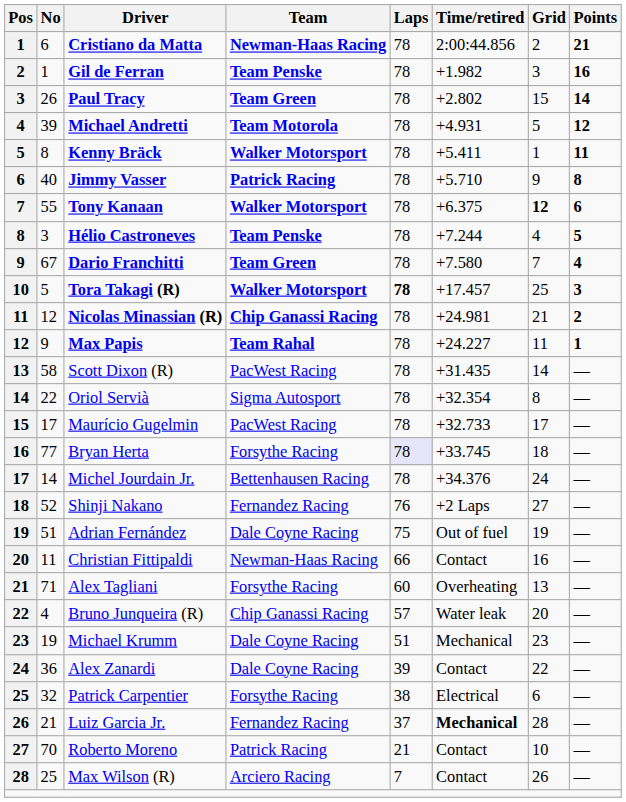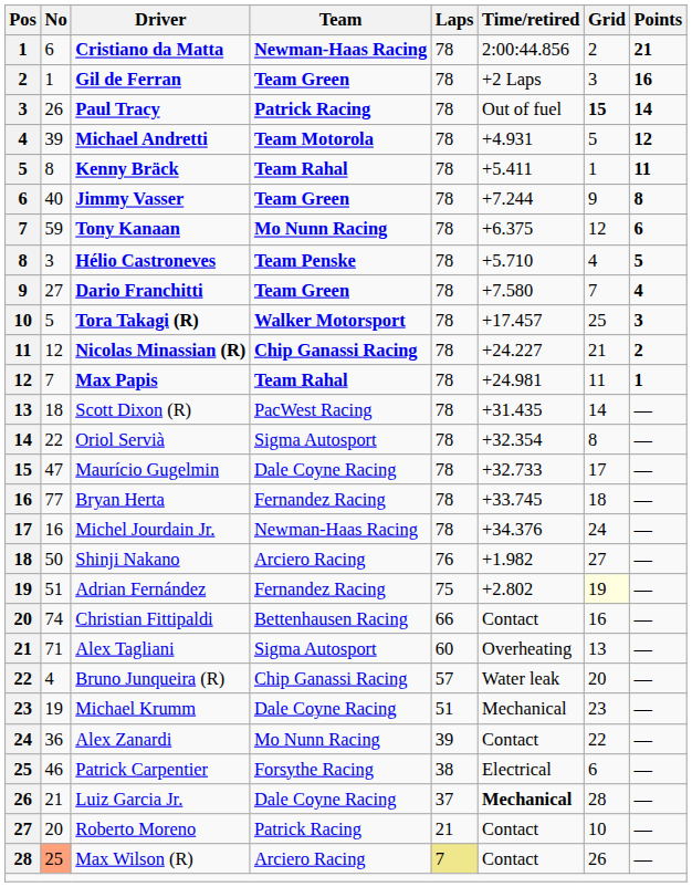 <table class="wikitable" style="font-size:95%;">
 <tr>
 <th>Pos</th>
 <th>No</th>
 <th>Driver</th>
 <th>Team</th>
 <th>Laps</th>
 <th>Time/retired</th>
 <th>Grid</th>
 <th>Points</th>
 </tr>
 <tr>
 <th>1</th>
 <td>6</td>
 <td><strong> <a href='#'>Cristiano da Matta</a></strong></td>
 <td><strong><a href='#'>Newman-Haas Racing</a></strong></td>
 <td>78</td>
 <td>2:00:44.856</td>
 <td>2</td>
 <td><strong>21</strong></td>
 </tr>
 <tr>
 <th>2</th>
 <td>1</td>
 <td><strong> <a href='#'>Gil de Ferran</a></strong></td>
-<td><strong><a href='#'>Team Penske</a></strong></td>
+<td><strong><a href='#'>Team Green</a></strong></td>
 <td>78</td>
-<td>+1.982</td>
+<td>+2 Laps</td>
 <td>3</td>
 <td><strong>16</strong></td>
 </tr>
 <tr>
 <th>3</th>
 <td>26</td>
 <td><strong> <a href='#'>Paul Tracy</a></strong></td>
-<td><strong><a href='#'>Team Green</a></strong></td>
+<td><strong><a href='#'>Patrick Racing</a></strong></td>
 <td>78</td>
-<td>+2.802</td>
-<td>15</td>
+<td>Out of fuel</td>
+<td><strong>15</strong></td>
 <td><strong>14</strong></td>
 </tr>
 <tr>
 <th>4</th>
 <td>39</td>
 <td><strong> <a href='#'>Michael Andretti</a></strong></td>
 <td><strong><a href='#'>Team Motorola</a></strong></td>
 <td>78</td>
 <td>+4.931</td>
 <td>5</td>
 <td><strong>12</strong></td>
 </tr>
 <tr>
 <th>5</th>
 <td>8</td>
 <td><strong> <a href='#'>Kenny Bräck</a></strong></td>
-<td><strong><a href='#'>Walker Motorsport</a></strong></td>
+<td><strong><a href='#'>Team Rahal</a></strong></td>
 <td>78</td>
 <td>+5.411</td>
 <td>1</td>
 <td><strong>11</strong></td>
 </tr>
 <tr>
 <th>6</th>
 <td>40</td>
 <td><strong> <a href='#'>Jimmy Vasser</a></strong></td>
-<td><strong><a href='#'>Patrick Racing</a></strong></td>
+<td><strong><a href='#'>Team Green</a></strong></td>
 <td>78</td>
-<td>+5.710</td>
+<td>+7.244</td>
 <td>9</td>
 <td><strong>8</strong></td>
 </tr>
 <tr>
 <th>7</th>
-<td>55</td>
+<td>59</td>
 <td><strong> <a href='#'>Tony Kanaan</a></strong></td>
-<td><strong><a href='#'>Walker Motorsport</a></strong></td>
+<td><strong><a href='#'>Mo Nunn Racing</a></strong></td>
 <td>78</td>
 <td>+6.375</td>
-<td><strong>12</strong></td>
+<td>12</td>
 <td><strong>6</strong></td>
 </tr>
 <tr>
 <th>8</th>
 <td>3</td>
 <td><strong> <a href='#'>Hélio Castroneves</a></strong></td>
 <td><strong><a href='#'>Team Penske</a></strong></td>
 <td>78</td>
-<td>+7.244</td>
+<td>+5.710</td>
 <td>4</td>
 <td><strong>5</strong></td>
 </tr>
 <tr>
 <th>9</th>
-<td>67</td>
+<td>27</td>
 <td><strong> <a href='#'>Dario Franchitti</a></strong></td>
 <td><strong><a href='#'>Team Green</a></strong></td>
 <td>78</td>
 <td>+7.580</td>
 <td>7</td>
 <td><strong>4</strong></td>
 </tr>
 <tr>
 <th>10</th>
 <td>5</td>
 <td><strong> <a href='#'>Tora Takagi</a> (R)</strong></td>
 <td><strong><a href='#'>Walker Motorsport</a></strong></td>
-<td><strong>78</strong></td>
+<td>78</td>
 <td>+17.457</td>
 <td>25</td>
 <td><strong>3</strong></td>
 </tr>
 <tr>
 <th>11</th>
 <td>12</td>
 <td><strong> <a href='#'>Nicolas Minassian</a> (R)</strong></td>
 <td><strong><a href='#'>Chip Ganassi Racing</a></strong></td>
 <td>78</td>
-<td>+24.981</td>
+<td>+24.227</td>
 <td>21</td>
 <td><strong>2</strong></td>
 </tr>
 <tr>
 <th>12</th>
-<td>9</td>
+<td>7</td>
 <td><strong> <a href='#'>Max Papis</a></strong></td>
 <td><strong><a href='#'>Team Rahal</a></strong></td>
 <td>78</td>
-<td>+24.227</td>
+<td>+24.981</td>
 <td>11</td>
 <td><strong>1</strong></td>
 </tr>
 <tr>
 <th>13</th>
-<td>58</td>
+<td>18</td>
 <td> <a href='#'>Scott Dixon</a> (R)</td>
 <td><a href='#'>PacWest Racing</a></td>
 <td>78</td>
 <td>+31.435</td>
 <td>14</td>
 <td>—</td>
 </tr>
 <tr>
 <th>14</th>
 <td>22</td>
 <td> <a href='#'>Oriol Servià</a></td>
 <td><a href='#'>Sigma Autosport</a></td>
 <td>78</td>
 <td>+32.354</td>
 <td>8</td>
 <td>—</td>
 </tr>
 <tr>
 <th>15</th>
-<td>17</td>
+<td>47</td>
 <td> <a href='#'>Maurício Gugelmin</a></td>
-<td><a href='#'>PacWest Racing</a></td>
+<td><a href='#'>Dale Coyne Racing</a></td>
 <td>78</td>
 <td>+32.733</td>
 <td>17</td>
 <td>—</td>
 </tr>
 <tr>
 <th>16</th>
 <td>77</td>
 <td> <a href='#'>Bryan Herta</a></td>
-<td><a href='#'>Forsythe Racing</a></td>
-<td style="background: lavender;">78</td>
+<td><a href='#'>Fernandez Racing</a></td>
+<td>78</td>
 <td>+33.745</td>
 <td>18</td>
 <td>—</td>
 </tr>
 <tr>
 <th>17</th>
-<td>14</td>
+<td>16</td>
 <td> <a href='#'>Michel Jourdain Jr.</a></td>
-<td><a href='#'>Bettenhausen Racing</a></td>
+<td><a href='#'>Newman-Haas Racing</a></td>
 <td>78</td>
 <td>+34.376</td>
 <td>24</td>
 <td>—</td>
 </tr>
 <tr>
 <th>18</th>
-<td>52</td>
+<td>50</td>
 <td> <a href='#'>Shinji Nakano</a></td>
-<td><a href='#'>Fernandez Racing</a></td>
+<td><a href='#'>Arciero Racing</a></td>
 <td>76</td>
-<td>+2 Laps</td>
+<td>+1.982</td>
 <td>27</td>
 <td>—</td>
 </tr>
 <tr>
 <th>19</th>
 <td>51</td>
 <td> <a href='#'>Adrian Fernández</a></td>
-<td><a href='#'>Dale Coyne Racing</a></td>
+<td><a href='#'>Fernandez Racing</a></td>
 <td>75</td>
-<td>Out of fuel</td>
-<td>19</td>
+<td>+2.802</td>
+<td style="background: lightyellow;">19</td>
 <td>—</td>
 </tr>
 <tr>
 <th>20</th>
-<td>11</td>
+<td>74</td>
 <td> <a href='#'>Christian Fittipaldi</a></td>
-<td><a href='#'>Newman-Haas Racing</a></td>
+<td><a href='#'>Bettenhausen Racing</a></td>
 <td>66</td>
 <td>Contact</td>
 <td>16</td>
 <td>—</td>
 </tr>
 <tr>
 <th>21</th>
 <td>71</td>
 <td> <a href='#'>Alex Tagliani</a></td>
-<td><a href='#'>Forsythe Racing</a></td>
+<td><a href='#'>Sigma Autosport</a></td>
 <td>60</td>
 <td>Overheating</td>
 <td>13</td>
 <td>—</td>
 </tr>
 <tr>
 <th>22</th>
 <td>4</td>
 <td> <a href='#'>Bruno Junqueira</a> (R)</td>
 <td><a href='#'>Chip Ganassi Racing</a></td>
 <td>57</td>
 <td>Water leak</td>
 <td>20</td>
 <td>—</td>
 </tr>
 <tr>
 <th>23</th>
 <td>19</td>
 <td> <a href='#'>Michael Krumm</a></td>
 <td><a href='#'>Dale Coyne Racing</a></td>
 <td>51</td>
 <td>Mechanical</td>
 <td>23</td>
 <td>—</td>
 </tr>
 <tr>
 <th>24</th>
 <td>36</td>
 <td> <a href='#'>Alex Zanardi</a></td>
-<td><a href='#'>Dale Coyne Racing</a></td>
+<td><a href='#'>Mo Nunn Racing</a></td>
 <td>39</td>
 <td>Contact</td>
 <td>22</td>
 <td>—</td>
 </tr>
 <tr>
 <th>25</th>
-<td>32</td>
+<td>46</td>
 <td> <a href='#'>Patrick Carpentier</a></td>
 <td><a href='#'>Forsythe Racing</a></td>
 <td>38</td>
 <td>Electrical</td>
 <td>6</td>
 <td>—</td>
 </tr>
 <tr>
 <th>26</th>
 <td>21</td>
 <td> <a href='#'>Luiz Garcia Jr.</a></td>
-<td><a href='#'>Fernandez Racing</a></td>
+<td><a href='#'>Dale Coyne Racing</a></td>
 <td>37</td>
 <td><strong>Mechanical</strong></td>
 <td>28</td>
 <td>—</td>
 </tr>
 <tr>
 <th>27</th>
-<td>70</td>
+<td>20</td>
 <td> <a href='#'>Roberto Moreno</a></td>
 <td><a href='#'>Patrick Racing</a></td>
 <td>21</td>
 <td>Contact</td>
 <td>10</td>
 <td>—</td>
 </tr>
 <tr>
 <th>28</th>
-<td>25</td>
+<td style="background: lightsalmon;">25</td>
 <td> <a href='#'>Max Wilson</a> (R)</td>
 <td><a href='#'>Arciero Racing</a></td>
-<td>7</td>
+<td style="background: khaki;">7</td>
 <td>Contact</td>
 <td>26</td>
 <td>—</td>
 </tr>
 <tr>
 <td colspan="8"></td>
 </tr>
 </table>
